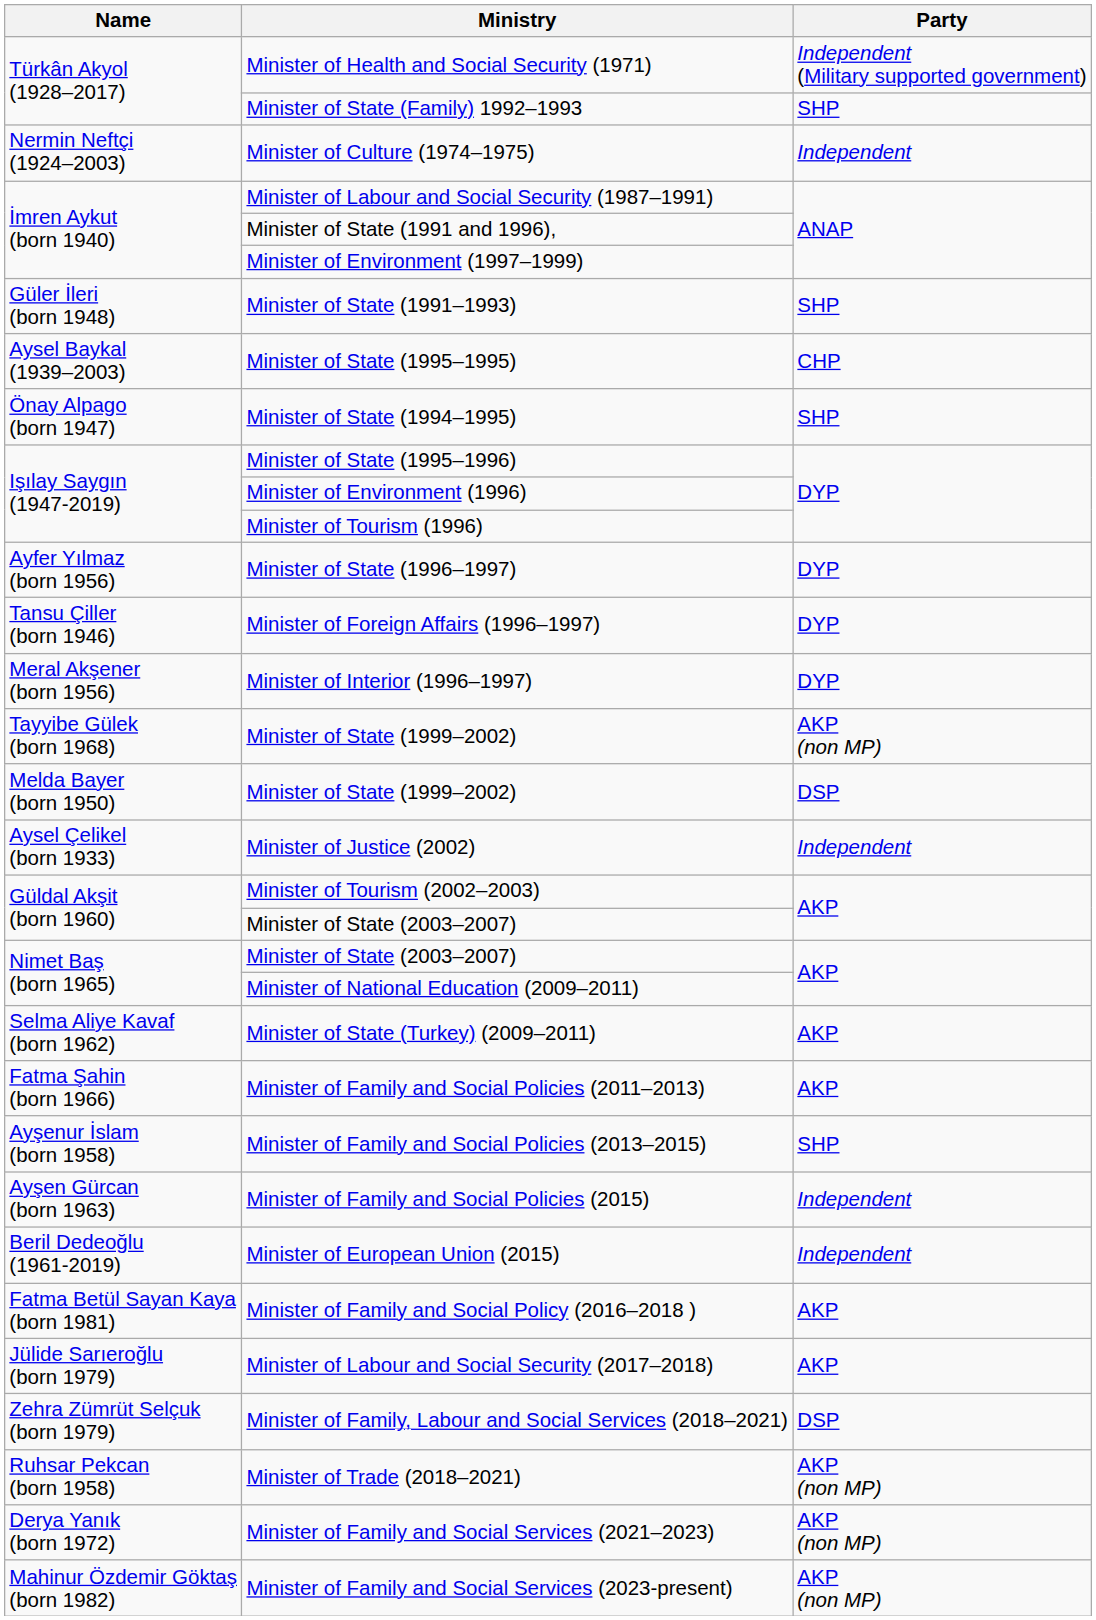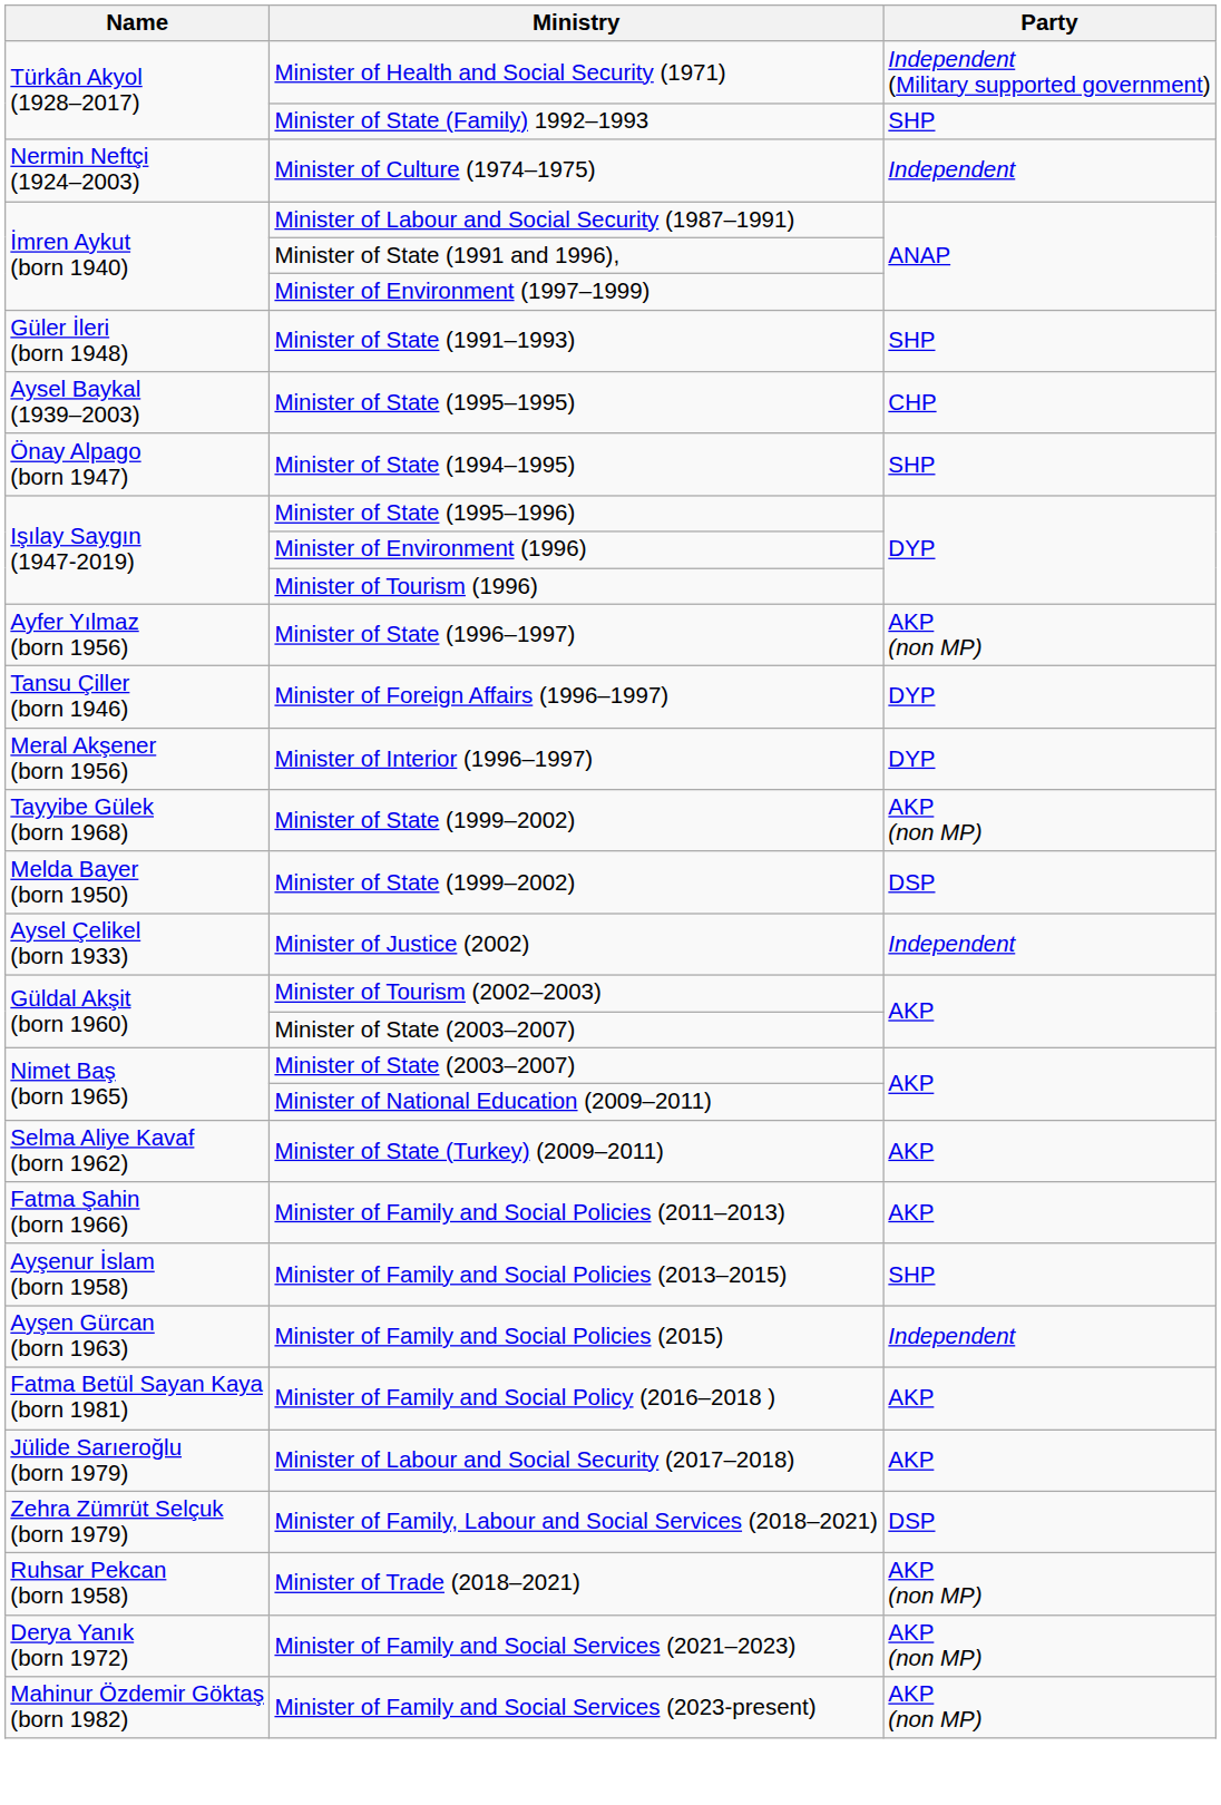 <table class="sortable wikitable">
 <tr>
 <th>Name</th>
 <th>Ministry</th>
 <th>Party</th>
 </tr>
 <tr>
 <td rowspan="2"><a href='#'>Türkân Akyol</a><br>(1928–2017)</td>
 <td><a href='#'>Minister of Health and Social Security</a> (1971)<br></td>
 <td><em><a href='#'>Independent</a></em><br>(<a href='#'>Military supported government</a>)</td>
 </tr>
 <tr>
 <td><a href='#'>Minister of State (Family)</a> 1992–1993</td>
 <td><a href='#'>SHP</a></td>
 </tr>
 <tr>
 <td><a href='#'>Nermin Neftçi</a><br>(1924–2003)</td>
 <td><a href='#'>Minister of Culture</a> (1974–1975)</td>
 <td><em><a href='#'>Independent</a></em></td>
 </tr>
 <tr>
 <td rowspan="3"><a href='#'>İmren Aykut</a><br>(born 1940)</td>
 <td><a href='#'>Minister of Labour and Social Security</a> (1987–1991)</td>
 <td rowspan="3"><a href='#'>ANAP</a></td>
 </tr>
 <tr>
 <td>Minister of State (1991 and 1996),</td>
 </tr>
 <tr>
 <td><a href='#'>Minister of Environment</a> (1997–1999)</td>
 </tr>
 <tr>
 <td><a href='#'>Güler İleri</a><br>(born 1948)</td>
 <td><a href='#'>Minister of State</a> (1991–1993)</td>
 <td><a href='#'>SHP</a></td>
 </tr>
 <tr>
 <td><a href='#'>Aysel Baykal</a><br>(1939–2003)</td>
 <td><a href='#'>Minister of State</a> (1995–1995)</td>
 <td><a href='#'>CHP</a></td>
 </tr>
 <tr>
 <td><a href='#'>Önay Alpago</a><br>(born 1947)</td>
 <td><a href='#'>Minister of State</a> (1994–1995)</td>
 <td><a href='#'>SHP</a></td>
 </tr>
 <tr>
 <td rowspan="3"><a href='#'>Işılay Saygın</a><br>(1947-2019)</td>
 <td><a href='#'>Minister of State</a> (1995–1996)</td>
 <td rowspan="3"><a href='#'>DYP</a></td>
 </tr>
 <tr>
 <td><a href='#'>Minister of Environment</a> (1996)</td>
 </tr>
 <tr>
 <td><a href='#'>Minister of Tourism</a> (1996)</td>
 </tr>
 <tr>
 <td><a href='#'>Ayfer Yılmaz</a><br>(born 1956)</td>
 <td><a href='#'>Minister of State</a> (1996–1997)</td>
-<td><a href='#'>DYP</a></td>
+<td><a href='#'>AKP</a> <br><em>(non MP)</em></td>
 </tr>
 <tr>
 <td><a href='#'>Tansu Çiller</a><br>(born 1946)</td>
 <td><a href='#'>Minister of Foreign Affairs</a> (1996–1997)</td>
 <td><a href='#'>DYP</a></td>
 </tr>
 <tr>
 <td><a href='#'>Meral Akşener</a><br>(born 1956)</td>
 <td><a href='#'>Minister of Interior</a> (1996–1997)</td>
 <td><a href='#'>DYP</a></td>
 </tr>
 <tr>
 <td><a href='#'>Tayyibe Gülek</a><br>(born 1968)</td>
 <td><a href='#'>Minister of State</a> (1999–2002)</td>
 <td><a href='#'>AKP</a> <br><em>(non MP)</em></td>
 </tr>
 <tr>
 <td><a href='#'>Melda Bayer</a><br>(born 1950)</td>
 <td><a href='#'>Minister of State</a> (1999–2002)</td>
 <td><a href='#'>DSP</a></td>
 </tr>
 <tr>
 <td><a href='#'>Aysel Çelikel</a><br>(born 1933)</td>
 <td><a href='#'>Minister of Justice</a> (2002)</td>
 <td><em><a href='#'>Independent</a></em></td>
 </tr>
 <tr>
 <td rowspan="2"><a href='#'>Güldal Akşit</a><br>(born 1960)</td>
 <td><a href='#'>Minister of Tourism</a> (2002–2003)</td>
 <td rowspan="2"><a href='#'>AKP</a></td>
 </tr>
 <tr>
 <td>Minister of State (2003–2007)</td>
 </tr>
 <tr>
 <td rowspan="2"><a href='#'>Nimet Baş</a><br>(born 1965)</td>
 <td><a href='#'>Minister of State</a> (2003–2007)</td>
 <td rowspan="2"><a href='#'>AKP</a></td>
 </tr>
 <tr>
 <td><a href='#'>Minister of National Education</a> (2009–2011)</td>
 </tr>
 <tr>
 <td><a href='#'>Selma Aliye Kavaf</a><br>(born 1962)</td>
 <td><a href='#'>Minister of State (Turkey)</a> (2009–2011)</td>
 <td><a href='#'>AKP</a></td>
 </tr>
 <tr>
 <td><a href='#'>Fatma Şahin</a><br>(born 1966)</td>
 <td><a href='#'>Minister of Family and Social Policies</a> (2011–2013)</td>
 <td><a href='#'>AKP</a></td>
 </tr>
 <tr>
 <td><a href='#'>Ayşenur İslam</a><br>(born 1958)</td>
 <td><a href='#'>Minister of Family and Social Policies</a> (2013–2015)</td>
 <td><a href='#'>SHP</a></td>
 </tr>
 <tr>
 <td><a href='#'>Ayşen Gürcan</a><br>(born 1963)</td>
 <td><a href='#'>Minister of Family and Social Policies</a> (2015)</td>
 <td><a href='#'><em>Independent</em></a></td>
 </tr>
 <tr>
-<td><a href='#'>Beril Dedeoğlu</a><br>(1961-2019)</td>
-<td><a href='#'>Minister of European Union</a> (2015)</td>
-<td><em><a href='#'>Independent</a></em></td>
-</tr>
-<tr>
 <td><a href='#'>Fatma Betül Sayan Kaya</a><br>(born 1981)</td>
 <td><a href='#'>Minister of Family and Social Policy</a> (2016–2018 )</td>
 <td><a href='#'>AKP</a></td>
 </tr>
 <tr>
 <td><a href='#'>Jülide Sarıeroğlu</a><br>(born 1979)</td>
 <td><a href='#'>Minister of Labour and Social Security</a> (2017–2018)</td>
 <td><a href='#'>AKP</a></td>
 </tr>
 <tr>
 <td><a href='#'>Zehra Zümrüt Selçuk</a><br>(born 1979)</td>
 <td><a href='#'>Minister of Family, Labour and Social Services</a> (2018–2021)</td>
 <td><a href='#'>DSP</a></td>
 </tr>
 <tr>
 <td><a href='#'>Ruhsar Pekcan</a><br>(born 1958)</td>
 <td><a href='#'>Minister of Trade</a> (2018–2021)</td>
 <td><a href='#'>AKP</a> <br><em>(non MP)</em></td>
 </tr>
 <tr>
 <td><a href='#'>Derya Yanık</a><br>(born 1972)</td>
 <td><a href='#'>Minister of Family and Social Services</a> (2021–2023)</td>
 <td><a href='#'>AKP</a> <br><em>(non MP)</em></td>
 </tr>
 <tr>
 <td><a href='#'>Mahinur Özdemir Göktaş</a><br>(born 1982)</td>
 <td><a href='#'>Minister of Family and Social Services</a> (2023-present)</td>
 <td><a href='#'>AKP</a> <br><em>(non MP)</em></td>
 </tr>
 </table>
